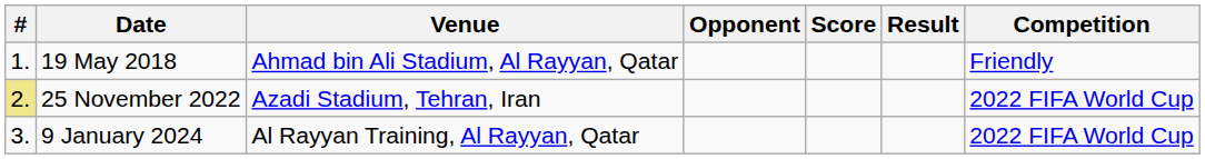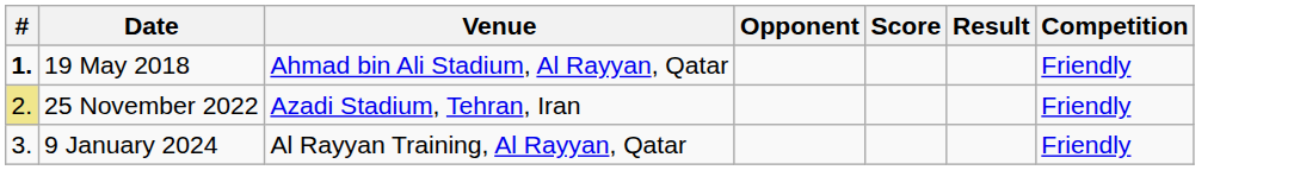 <table class="wikitable" style="font-size:95%;">
 <tr>
 <th>#</th>
 <th>Date</th>
 <th>Venue</th>
 <th>Opponent</th>
 <th>Score</th>
 <th>Result</th>
 <th>Competition</th>
 </tr>
 <tr>
-<td>1.</td>
+<td><strong>1.</strong></td>
 <td>19 May 2018</td>
 <td><a href='#'>Ahmad bin Ali Stadium</a>, <a href='#'>Al Rayyan</a>, Qatar</td>
 <td></td>
 <td></td>
 <td></td>
 <td><a href='#'>Friendly</a></td>
 </tr>
 <tr>
 <td style="background: khaki;">2.</td>
 <td>25 November 2022</td>
 <td><a href='#'>Azadi Stadium</a>, <a href='#'>Tehran</a>, Iran</td>
 <td></td>
 <td></td>
 <td></td>
-<td><a href='#'>2022 FIFA World Cup</a></td>
+<td><a href='#'>Friendly</a></td>
 </tr>
 <tr>
 <td>3.</td>
 <td>9 January 2024</td>
 <td>Al Rayyan Training, <a href='#'>Al Rayyan</a>, Qatar</td>
 <td></td>
 <td></td>
 <td></td>
-<td><a href='#'>2022 FIFA World Cup</a></td>
+<td><a href='#'>Friendly</a></td>
 </tr>
 </table>
